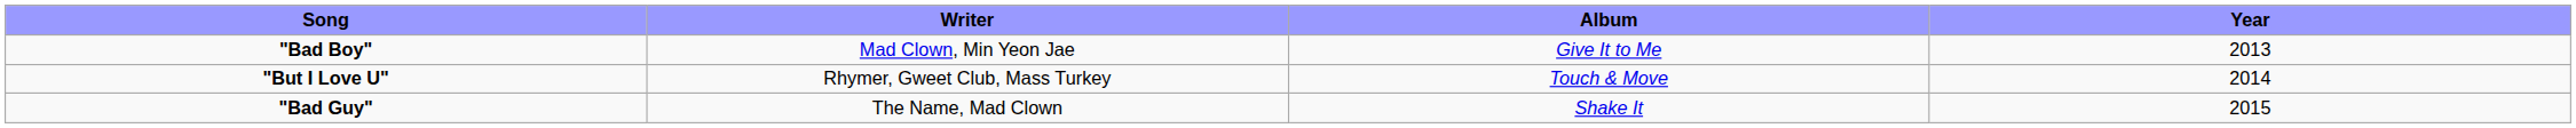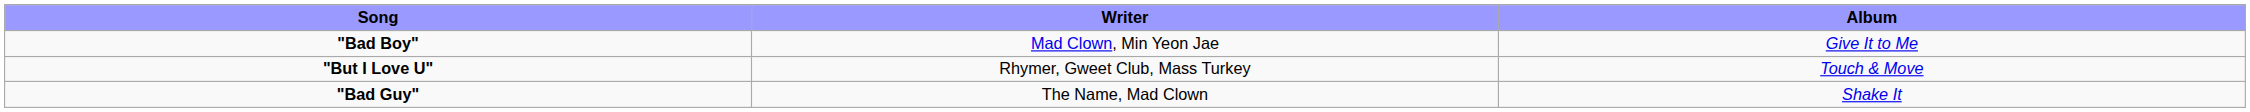 <table class="wikitable" style="margin:0.5em auto; clear:both; font-size:.9em; text-align:center; width:100%">
 <tr>
 <th style="width:500px; background:#99f;">Song</th>
 <th style="width:500px; background:#99f;">Writer</th>
 <th style="width:500px; background:#99f;">Album</th>
-<th style="width:500px; background:#99f;">Year</th>
 </tr>
 <tr>
 <td><strong>"Bad Boy"</strong></td>
 <td><a href='#'>Mad Clown</a>, Min Yeon Jae</td>
 <td><em><a href='#'>Give It to Me</a></em></td>
-<td>2013</td>
 </tr>
 <tr>
 <td><strong>"But I Love U"</strong></td>
 <td>Rhymer, Gweet Club, Mass Turkey</td>
 <td><em><a href='#'>Touch & Move</a></em></td>
-<td>2014</td>
 </tr>
 <tr>
 <td><strong>"Bad Guy"</strong></td>
 <td>The Name, Mad Clown</td>
 <td><em><a href='#'>Shake It</a></em></td>
-<td>2015</td>
 </tr>
 </table>
